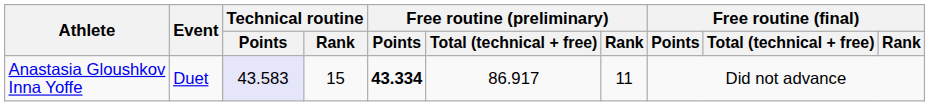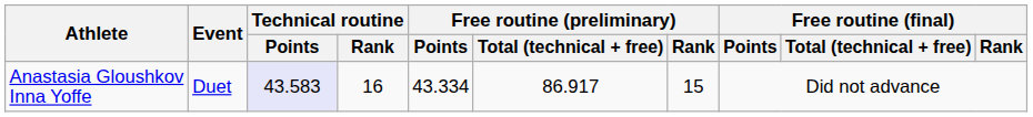 <table class=wikitable style="font-size:90%">
 <tr>
 <th rowspan="2">Athlete</th>
 <th rowspan="2">Event</th>
 <th colspan="2">Technical routine</th>
 <th colspan="3">Free routine (preliminary)</th>
 <th colspan="3">Free routine (final)</th>
 </tr>
 <tr style="font-size:95%">
 <th>Points</th>
 <th>Rank</th>
 <th>Points</th>
 <th>Total (technical + free)</th>
 <th>Rank</th>
 <th>Points</th>
 <th>Total (technical + free)</th>
 <th>Rank</th>
 </tr>
 <tr align=center>
 <td align=left><a href='#'>Anastasia Gloushkov</a><br><a href='#'>Inna Yoffe</a></td>
 <td align=left><a href='#'>Duet</a></td>
 <td style="background: lavender;">43.583</td>
+<td>16</td>
+<td>43.334</td>
+<td>86.917</td>
 <td>15</td>
-<td><strong>43.334</strong></td>
-<td>86.917</td>
-<td>11</td>
 <td colspan=3>Did not advance</td>
 </tr>
 </table>
